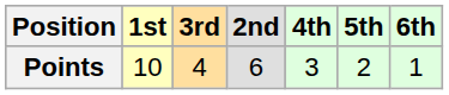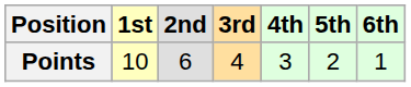 <table class="wikitable" style="font-size: 85%;">
 <tr>
 <th>Position</th>
 <td style="background:#ffffbf;" align="center"><strong>1st</strong></td>
+<td style="background:#dfdfdf;" align="center"><strong>2nd</strong></td>
 <td style="background:#ffdf9f;" align="center"><strong>3rd</strong></td>
-<td style="background:#dfdfdf;" align="center"><strong>2nd</strong></td>
 <td style="background:#dfffdf;" align="center"><strong>4th</strong></td>
 <td style="background:#dfffdf;" align="center"><strong>5th</strong></td>
 <td style="background:#dfffdf;" align="center"><strong>6th</strong></td>
 </tr>
 <tr>
 <th>Points</th>
 <td style="background:#ffffbf;" align="center">10</td>
+<td style="background:#dfdfdf;" align="center">6</td>
 <td style="background:#ffdf9f;" align="center">4</td>
-<td style="background:#dfdfdf;" align="center">6</td>
 <td style="background:#dfffdf;" align="center">3</td>
 <td style="background:#dfffdf;" align="center">2</td>
 <td style="background:#dfffdf;" align="center">1</td>
 </tr>
 </table>
